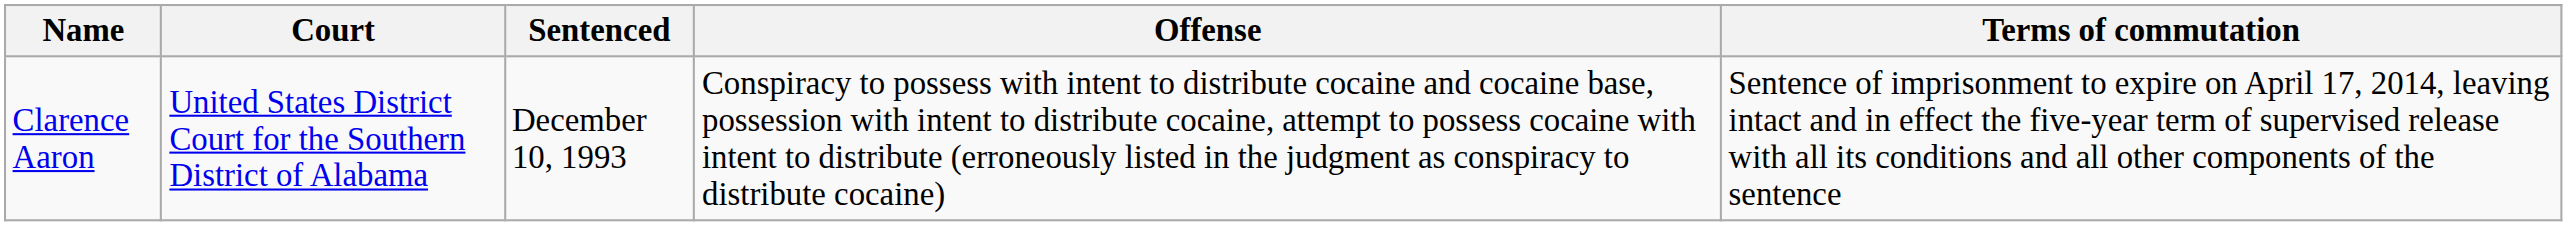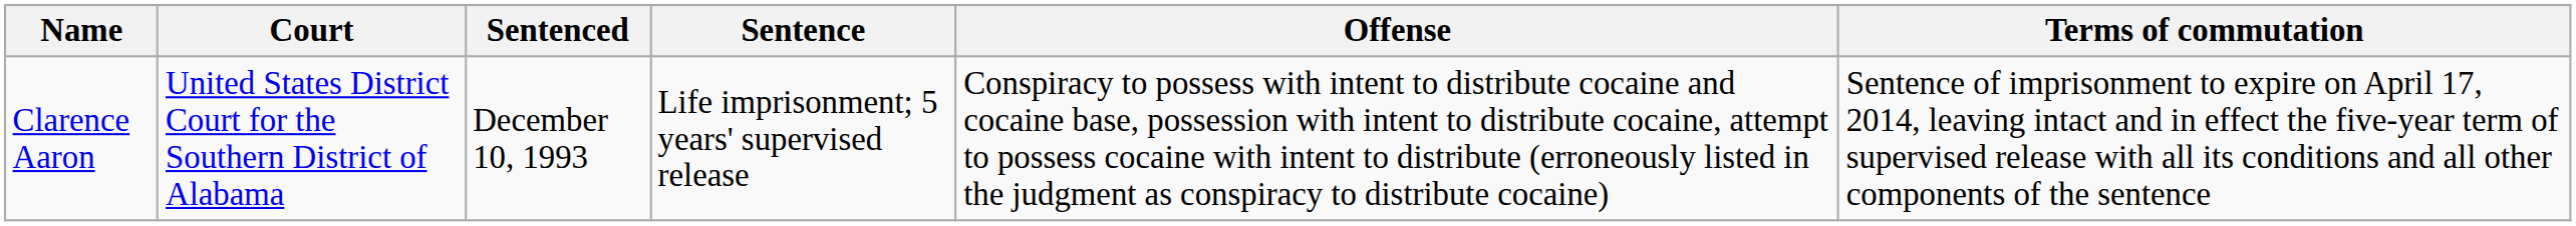 <table class="wikitable">
 <tr>
 <th>Name</th>
 <th>Court</th>
 <th>Sentenced</th>
+<th>Sentence</th>
 <th>Offense</th>
 <th>Terms of commutation</th>
 </tr>
 <tr>
 <td><a href='#'>Clarence Aaron</a></td>
 <td><a href='#'>United States District Court for the Southern District of Alabama</a></td>
 <td>December 10, 1993</td>
+<td>Life imprisonment; 5 years' supervised release</td>
 <td>Conspiracy to possess with intent to distribute cocaine and cocaine base, possession with intent to distribute cocaine, attempt to possess cocaine with intent to distribute (erroneously listed in the judgment as conspiracy to distribute cocaine)</td>
 <td>Sentence of imprisonment to expire on April 17, 2014, leaving intact and in effect the five-year term of supervised release with all its conditions and all other components of the sentence</td>
 </tr>
 </table>
